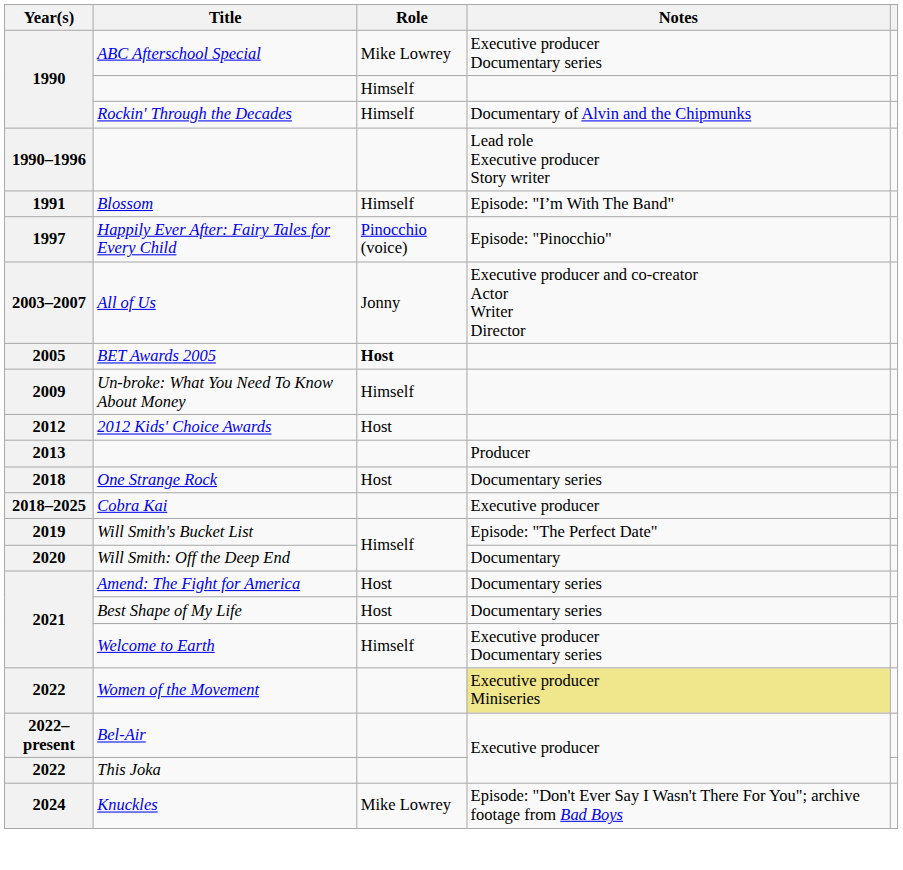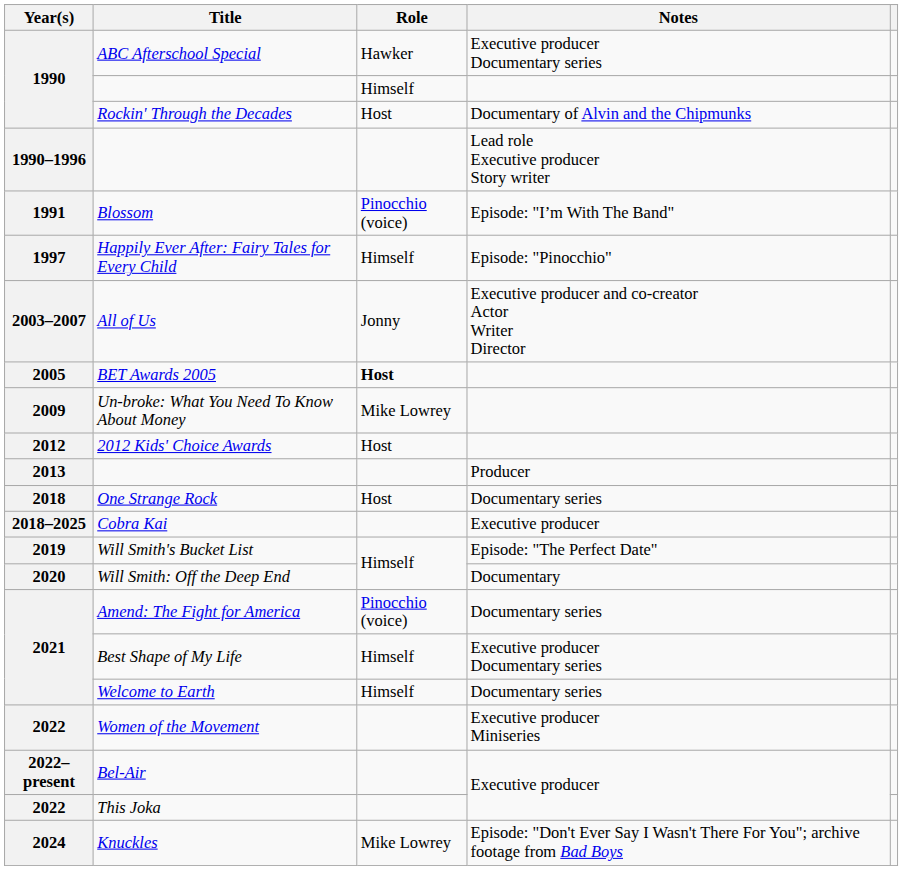 <table class="wikitable sortable plainrowheaders">
 <tr>
 <th scope="col">Year(s)</th>
 <th scope="col">Title</th>
 <th scope="col">Role</th>
 <th scope="col" class="unsortable">Notes</th>
 <th scope="col" class="unsortable"></th>
 </tr>
 <tr>
 <th scope="row" rowspan="3">1990</th>
 <td><em><a href='#'>ABC Afterschool Special</a></em></td>
-<td>Mike Lowrey</td>
+<td>Hawker</td>
 <td>Executive producer<br>Documentary series</td>
 <td style="text-align:center;"></td>
 </tr>
 <tr>
 <td><em></em></td>
 <td>Himself</td>
 <td></td>
 <td style="text-align:center;"></td>
 </tr>
 <tr>
 <td><em><a href='#'>Rockin' Through the Decades</a></em></td>
-<td>Himself</td>
+<td>Host</td>
 <td>Documentary of <a href='#'>Alvin and the Chipmunks</a></td>
 <td style="text-align:center;"></td>
 </tr>
 <tr>
 <th scope="row">1990–1996</th>
 <td><em></em></td>
 <td></td>
 <td>Lead role<br>Executive producer <br>Story writer </td>
 <td style="text-align:center;"></td>
 </tr>
 <tr>
 <th scope="row">1991</th>
 <td><em><a href='#'>Blossom</a></em></td>
-<td>Himself</td>
+<td><a href='#'>Pinocchio</a> (voice)</td>
 <td>Episode: "I’m With The Band" </td>
 <td style="text-align:center;"></td>
 </tr>
 <tr>
 <th scope="row">1997</th>
 <td><em><a href='#'>Happily Ever After: Fairy Tales for Every Child</a></em></td>
-<td><a href='#'>Pinocchio</a> (voice)</td>
+<td>Himself</td>
 <td>Episode: "Pinocchio"</td>
 <td style="text-align:center;"></td>
 </tr>
 <tr>
 <th scope="row">2003–2007</th>
 <td><em><a href='#'>All of Us</a></em></td>
 <td>Jonny</td>
 <td>Executive producer and co-creator<br>Actor <br>Writer <br>Director </td>
 <td style="text-align:center;"></td>
 </tr>
 <tr>
 <th scope="row">2005</th>
 <td><em><a href='#'>BET Awards 2005</a></em></td>
 <td><strong>Host</strong></td>
 <td></td>
 <td style="text-align:center;"></td>
 </tr>
 <tr>
 <th scope="row">2009</th>
 <td><em>Un-broke: What You Need To Know About Money</em></td>
-<td>Himself</td>
+<td>Mike Lowrey</td>
 <td></td>
 <td style="text-align:center;"></td>
 </tr>
 <tr>
 <th scope="row">2012</th>
 <td><em><a href='#'>2012 Kids' Choice Awards</a></em></td>
 <td>Host</td>
 <td></td>
 <td style="text-align:center;"></td>
 </tr>
 <tr>
 <th scope="row">2013</th>
 <td></td>
 <td></td>
 <td>Producer</td>
 <td style="text-align:center;"></td>
 </tr>
 <tr>
 <th scope="row">2018</th>
 <td><em><a href='#'>One Strange Rock</a></em></td>
 <td>Host</td>
 <td>Documentary series</td>
 <td style="text-align:center;"></td>
 </tr>
 <tr>
 <th scope="row">2018–2025</th>
 <td><em><a href='#'>Cobra Kai</a></em></td>
 <td></td>
 <td>Executive producer</td>
 <td style="text-align:center;"></td>
 </tr>
 <tr>
 <th scope="row">2019</th>
 <td><em>Will Smith's Bucket List</em></td>
 <td rowspan="2">Himself</td>
 <td>Episode: "The Perfect Date" </td>
 <td style="text-align:center;"></td>
 </tr>
 <tr>
 <th scope="row">2020</th>
 <td><em>Will Smith: Off the Deep End</em></td>
 <td>Documentary</td>
 <td style="text-align:center;"></td>
 </tr>
 <tr>
 <th rowspan="3" scope="row">2021</th>
 <td><em><a href='#'>Amend: The Fight for America</a></em></td>
-<td>Host</td>
+<td><a href='#'>Pinocchio</a> (voice)</td>
 <td>Documentary series</td>
 <td style="text-align:center;"></td>
 </tr>
 <tr>
 <td><em>Best Shape of My Life</em></td>
-<td>Host</td>
-<td>Documentary series</td>
+<td>Himself</td>
+<td>Executive producer<br>Documentary series</td>
 <td style="text-align:center;"></td>
 </tr>
 <tr>
 <td><em><a href='#'>Welcome to Earth</a></em></td>
 <td>Himself</td>
-<td>Executive producer<br>Documentary series</td>
+<td>Documentary series</td>
 <td style="text-align:center;"></td>
 </tr>
 <tr>
 <th scope="row">2022</th>
 <td><em><a href='#'>Women of the Movement</a></em></td>
 <td></td>
-<td style="background: khaki;">Executive producer<br>Miniseries</td>
+<td>Executive producer<br>Miniseries</td>
 <td style="text-align:center;"></td>
 </tr>
 <tr>
 <th scope="row">2022–present</th>
 <td><em><a href='#'>Bel-Air</a></em></td>
 <td></td>
 <td rowspan="2">Executive producer</td>
 <td style="text-align:center;"></td>
 </tr>
 <tr>
 <th scope="row">2022</th>
 <td><em>This Joka</em></td>
 <td></td>
 <td style="text-align:center;"></td>
 </tr>
 <tr>
 <th scope="row">2024</th>
 <td><em><a href='#'>Knuckles</a></em></td>
 <td>Mike Lowrey</td>
 <td>Episode: "Don't Ever Say I Wasn't There For You"; archive footage from <em><a href='#'>Bad Boys</a></em></td>
 </tr>
 </table>
